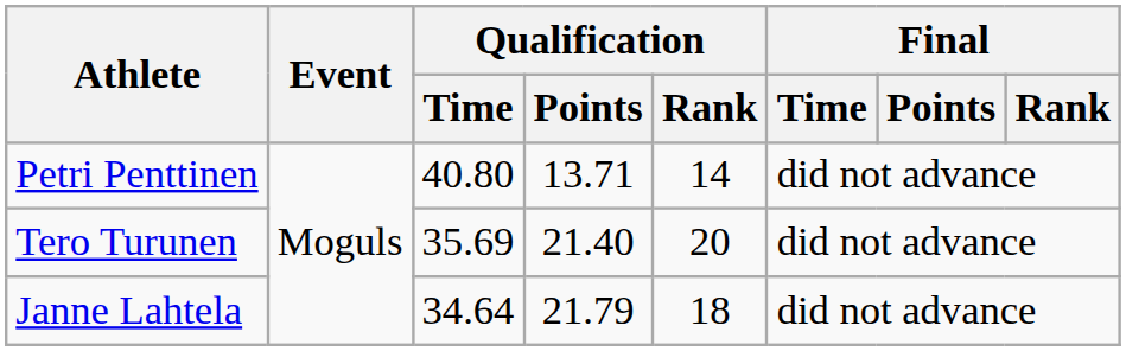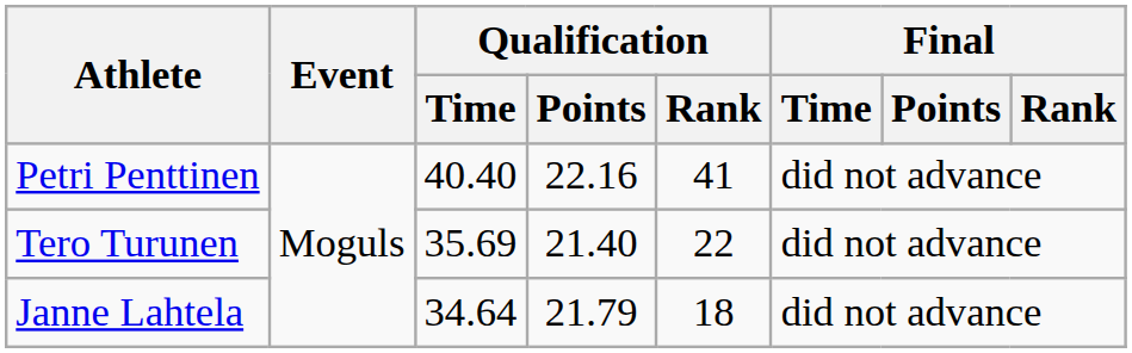 <table class="wikitable" style="font-size:90%">
 <tr>
 <th rowspan="2">Athlete</th>
 <th rowspan="2">Event</th>
 <th colspan="3">Qualification</th>
 <th colspan="3">Final</th>
 </tr>
 <tr>
 <th>Time</th>
 <th>Points</th>
 <th>Rank</th>
 <th>Time</th>
 <th>Points</th>
 <th>Rank</th>
 </tr>
 <tr>
 <td><a href='#'>Petri Penttinen</a></td>
 <td rowspan="3">Moguls</td>
-<td align="center">40.80</td>
-<td align="center">13.71</td>
-<td align="center">14</td>
+<td align="center">40.40</td>
+<td align="center">22.16</td>
+<td align="center">41</td>
 <td colspan="3">did not advance</td>
 </tr>
 <tr>
 <td><a href='#'>Tero Turunen</a></td>
 <td align="center">35.69</td>
 <td align="center">21.40</td>
-<td align="center">20</td>
+<td align="center">22</td>
 <td colspan="3">did not advance</td>
 </tr>
 <tr>
 <td><a href='#'>Janne Lahtela</a></td>
 <td align="center">34.64</td>
 <td align="center">21.79</td>
 <td align="center">18</td>
 <td colspan="3">did not advance</td>
 </tr>
 </table>
